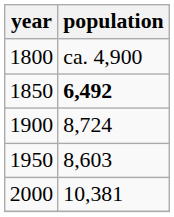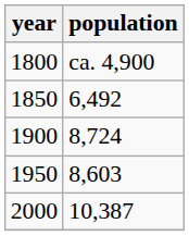 <table class="wikitable">
 <tr>
 <th>year</th>
 <th>population</th>
 </tr>
 <tr>
 <td>1800</td>
 <td>ca. 4,900</td>
 </tr>
 <tr>
 <td>1850</td>
-<td><strong>6,492</strong></td>
+<td>6,492</td>
 </tr>
 <tr>
 <td>1900</td>
 <td>8,724</td>
 </tr>
 <tr>
 <td>1950</td>
 <td>8,603</td>
 </tr>
 <tr>
 <td>2000</td>
-<td>10,381</td>
+<td>10,387</td>
 </tr>
 <tr>
 </tr>
 </table>
